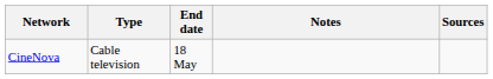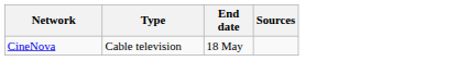 <table class="wikitable">
 <tr>
 <th style="text-align:center; width:125px">Network</th>
 <th style="text-align:center; width:130px">Type</th>
 <th style="text-align:center; width:60px">End date</th>
-<th style="text-align:center; width:500px">Notes</th>
 <th style="text-align:center; width:30px">Sources</th>
 </tr>
 <tr>
 <td><a href='#'>CineNova</a></td>
 <td>Cable television</td>
 <td>18 May</td>
 <td></td>
-<td></td>
 </tr>
 </table>
